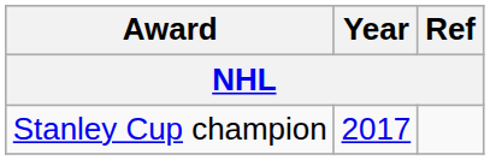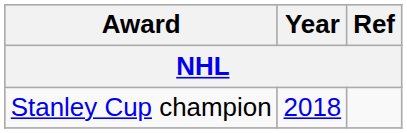 <table class="wikitable">
 <tr>
 <th>Award</th>
 <th>Year</th>
 <th>Ref</th>
 </tr>
 <tr>
 <th colspan="3"><a href='#'>NHL</a></th>
 </tr>
 <tr>
 <td><a href='#'>Stanley Cup</a> champion</td>
-<td><a href='#'>2017</a></td>
+<td><a href='#'>2018</a></td>
 <td></td>
 </tr>
 </table>
